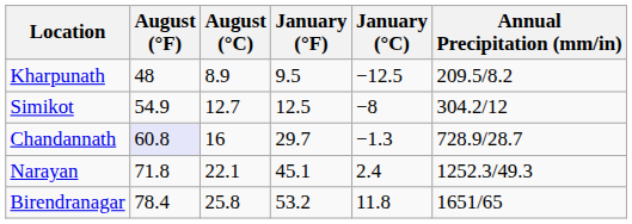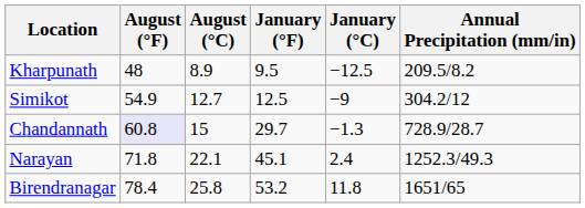 <table class="wikitable sortable" style="margin:auto;">
 <tr>
 <th>Location</th>
 <th>August<br>(°F)</th>
 <th>August<br>(°C)</th>
 <th>January<br>(°F)</th>
 <th>January<br>(°C)</th>
 <th>Annual<br>Precipitation (mm/in)</th>
 </tr>
 <tr>
 <td><a href='#'>Kharpunath</a></td>
 <td>48</td>
 <td>8.9</td>
 <td>9.5</td>
 <td>−12.5</td>
 <td>209.5/8.2</td>
 </tr>
 <tr>
 <td><a href='#'>Simikot</a></td>
 <td>54.9</td>
 <td>12.7</td>
 <td>12.5</td>
-<td>−8</td>
+<td>−9</td>
 <td>304.2/12</td>
 </tr>
 <tr>
 <td><a href='#'>Chandannath</a></td>
 <td style="background: lavender;">60.8</td>
-<td>16</td>
+<td>15</td>
 <td>29.7</td>
 <td>−1.3</td>
 <td>728.9/28.7</td>
 </tr>
 <tr>
 <td><a href='#'>Narayan</a></td>
 <td>71.8</td>
 <td>22.1</td>
 <td>45.1</td>
 <td>2.4</td>
 <td>1252.3/49.3</td>
 </tr>
 <tr>
 <td><a href='#'>Birendranagar</a></td>
 <td>78.4</td>
 <td>25.8</td>
 <td>53.2</td>
 <td>11.8</td>
 <td>1651/65</td>
 </tr>
 </table>
